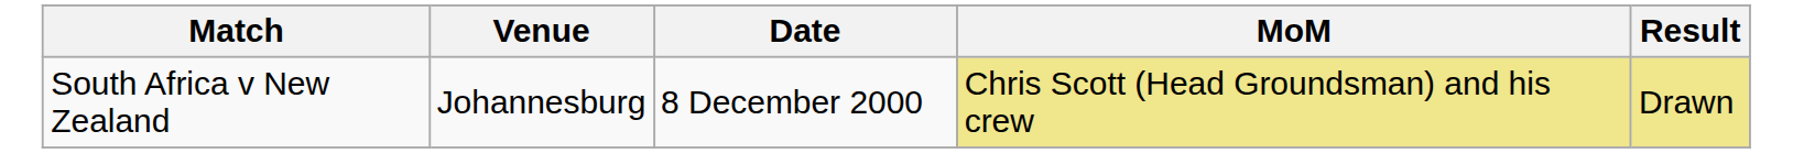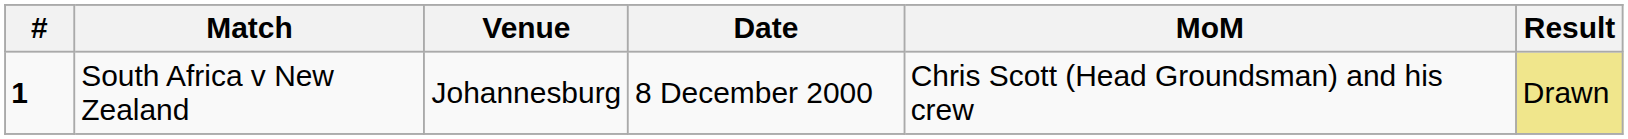 <table class="wikitable"  style="font-size:100%; margin:auto;"  width:"100%">
 <tr>
+<th style="width:30px;">#</th>
 <th style="width:180px;">Match</th>
 <th style="width:100px;">Venue</th>
 <th style="width:140px;">Date</th>
 <th style="width:320px;">MoM</th>
 <th style="width:50px;">Result</th>
 </tr>
 <tr>
+<td><strong>1</strong></td>
 <td>South Africa v New Zealand</td>
 <td>Johannesburg</td>
 <td>8 December 2000</td>
-<td style="background: khaki;">Chris Scott (Head Groundsman) and his crew</td>
+<td>Chris Scott (Head Groundsman) and his crew</td>
 <td style="background: khaki;">Drawn</td>
 </tr>
 </table>
